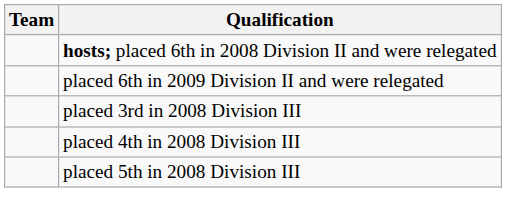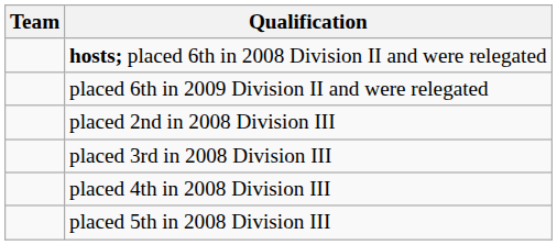 <table class="wikitable">
 <tr>
 <th>Team</th>
 <th>Qualification</th>
 </tr>
 <tr>
 <td></td>
 <td><strong>hosts;</strong> placed 6th in 2008 Division II and were relegated</td>
 </tr>
 <tr>
 <td></td>
 <td>placed 6th in 2009 Division II and were relegated</td>
 </tr>
 <tr>
 <td></td>
+<td>placed 2nd in 2008 Division III</td>
+</tr>
+<tr>
+<td></td>
 <td>placed 3rd in 2008 Division III</td>
 </tr>
 <tr>
 <td></td>
 <td>placed 4th in 2008 Division III</td>
 </tr>
 <tr>
 <td></td>
 <td>placed 5th in 2008 Division III</td>
 </tr>
 </table>
